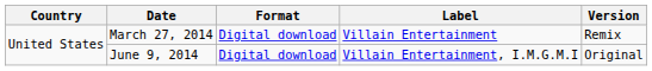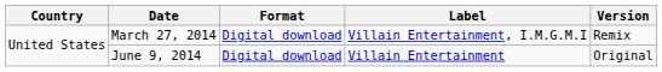 <table class="wikitable">
 <tr>
 <th>Country</th>
 <th>Date</th>
 <th>Format</th>
 <th>Label</th>
 <th>Version</th>
 </tr>
 <tr>
 <td rowspan="2">United States</td>
 <td>March 27, 2014</td>
 <td><a href='#'>Digital download</a></td>
-<td rowspan="1"><a href='#'>Villain Entertainment</a></td>
+<td rowspan="1"><a href='#'>Villain Entertainment</a>, I.M.G.M.I</td>
 <td rowspan="1">Remix</td>
 </tr>
 <tr>
 <td>June 9, 2014</td>
 <td><a href='#'>Digital download</a></td>
-<td rowspan="1"><a href='#'>Villain Entertainment</a>, I.M.G.M.I</td>
+<td rowspan="1"><a href='#'>Villain Entertainment</a></td>
 <td rowspan="1">Original</td>
 </tr>
 </table>
